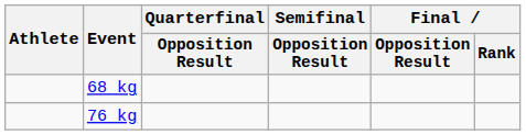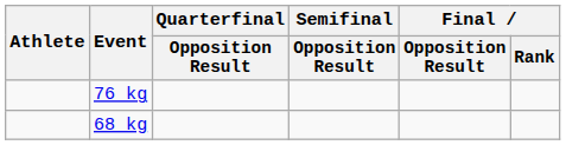 <table class=wikitable style=font-size:90%;text-align:center>
 <tr>
 <th rowspan=2>Athlete</th>
 <th rowspan=2>Event</th>
 <th>Quarterfinal</th>
 <th>Semifinal</th>
 <th colspan=2>Final / </th>
 </tr>
 <tr style=font-size:95%>
 <th>Opposition<br>Result</th>
 <th>Opposition<br>Result</th>
 <th>Opposition<br>Result</th>
 <th>Rank</th>
 </tr>
 <tr>
 <td align=left></td>
-<td align=left><a href='#'>68 kg</a></td>
+<td align=left><a href='#'>76 kg</a></td>
 <td></td>
 <td></td>
 <td></td>
 <td></td>
 </tr>
 <tr>
 <td align=left></td>
-<td align=left><a href='#'>76 kg</a></td>
+<td align=left><a href='#'>68 kg</a></td>
 <td></td>
 <td></td>
 <td></td>
 <td></td>
 </tr>
 </table>
